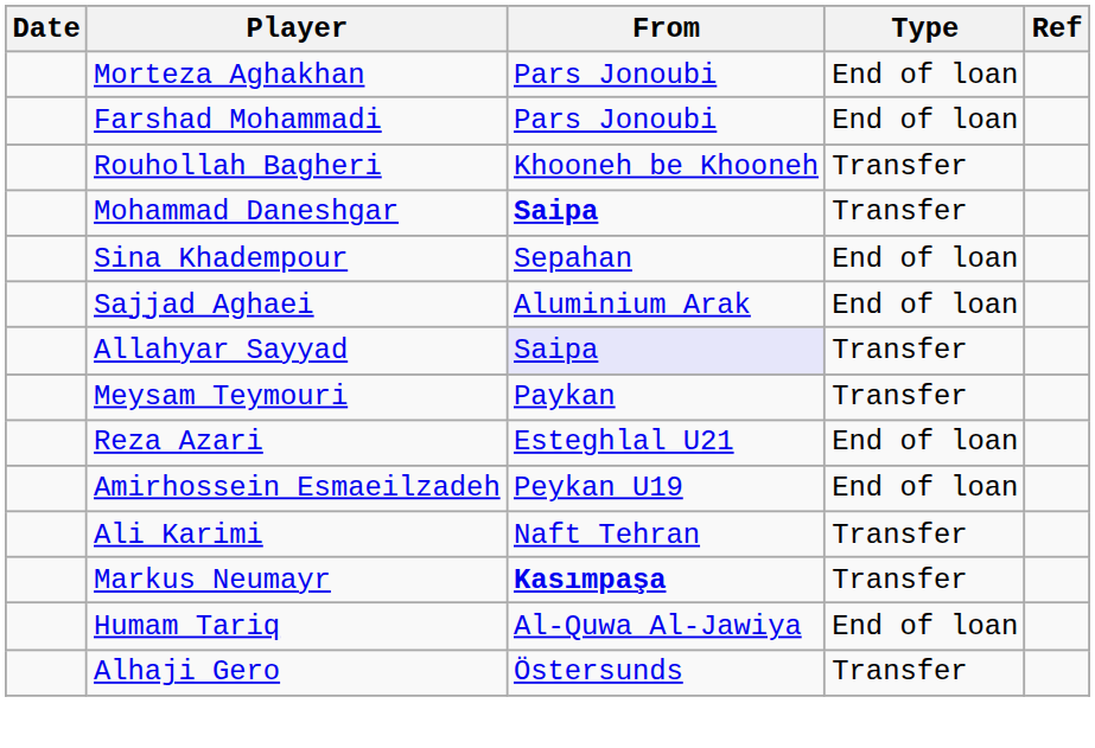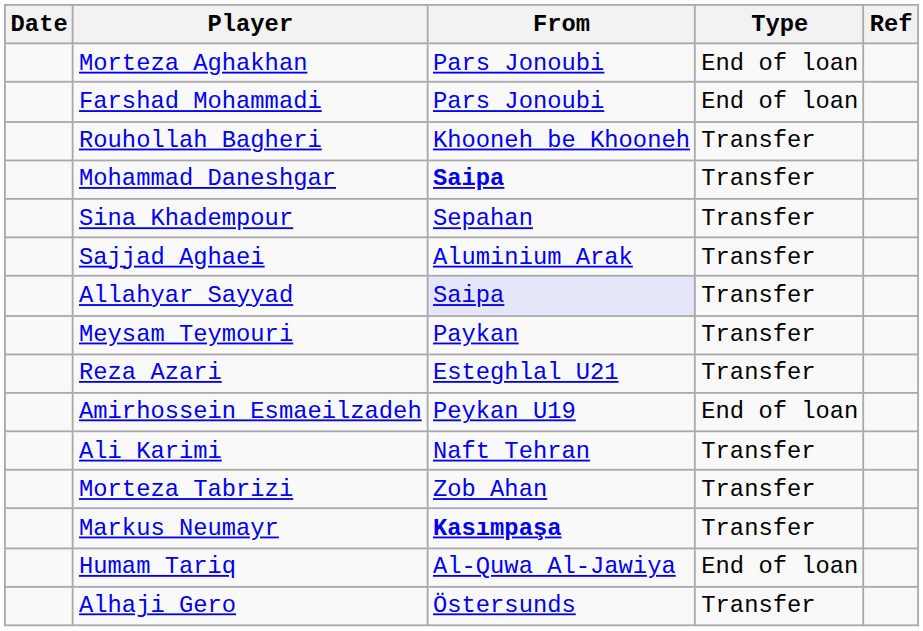 <table class="wikitable">
 <tr>
 <th><strong>Date</strong></th>
 <th><strong>Player</strong></th>
 <th><strong>From</strong></th>
 <th><strong>Type</strong></th>
 <th><strong>Ref</strong></th>
 </tr>
 <tr>
 <td></td>
 <td> <a href='#'>Morteza Aghakhan</a></td>
 <td> <a href='#'>Pars Jonoubi</a></td>
 <td>End of loan</td>
 <td></td>
 </tr>
 <tr>
 <td></td>
 <td> <a href='#'>Farshad Mohammadi</a></td>
 <td> <a href='#'>Pars Jonoubi</a></td>
 <td>End of loan</td>
 <td></td>
 </tr>
 <tr>
 <td></td>
 <td> <a href='#'>Rouhollah Bagheri</a></td>
 <td> <a href='#'>Khooneh be Khooneh</a></td>
 <td>Transfer</td>
 <td></td>
 </tr>
 <tr>
 <td></td>
 <td> <a href='#'>Mohammad Daneshgar</a></td>
 <td><strong> <a href='#'>Saipa</a></strong></td>
 <td>Transfer</td>
 <td></td>
 </tr>
 <tr>
 <td></td>
 <td> <a href='#'>Sina Khadempour</a></td>
 <td> <a href='#'>Sepahan</a></td>
-<td>End of loan</td>
+<td>Transfer</td>
 <td></td>
 </tr>
 <tr>
 <td></td>
 <td> <a href='#'>Sajjad Aghaei</a></td>
 <td> <a href='#'>Aluminium Arak</a></td>
-<td>End of loan</td>
+<td>Transfer</td>
 <td></td>
 </tr>
 <tr>
 <td></td>
 <td> <a href='#'>Allahyar Sayyad</a></td>
 <td style="background: lavender;"> <a href='#'>Saipa</a></td>
 <td>Transfer</td>
 <td></td>
 </tr>
 <tr>
 <td></td>
 <td> <a href='#'>Meysam Teymouri</a></td>
 <td> <a href='#'>Paykan</a></td>
 <td>Transfer</td>
 <td></td>
 </tr>
 <tr>
 <td></td>
 <td> <a href='#'>Reza Azari</a></td>
 <td> <a href='#'>Esteghlal U21</a></td>
-<td>End of loan</td>
+<td>Transfer</td>
 <td></td>
 </tr>
 <tr>
 <td></td>
 <td> <a href='#'>Amirhossein Esmaeilzadeh</a></td>
 <td> <a href='#'>Peykan U19</a></td>
 <td>End of loan</td>
 <td></td>
 </tr>
 <tr>
 <td></td>
 <td> <a href='#'>Ali Karimi</a></td>
 <td> <a href='#'>Naft Tehran</a></td>
+<td>Transfer</td>
+<td></td>
+</tr>
+<tr>
+<td></td>
+<td> <a href='#'>Morteza Tabrizi</a></td>
+<td> <a href='#'>Zob Ahan</a></td>
 <td>Transfer</td>
 <td></td>
 </tr>
 <tr>
 <td></td>
 <td> <a href='#'>Markus Neumayr</a></td>
 <td><strong> <a href='#'>Kasımpaşa</a></strong></td>
 <td>Transfer</td>
 <td></td>
 </tr>
 <tr>
 <td></td>
 <td> <a href='#'>Humam Tariq</a></td>
 <td> <a href='#'>Al-Quwa Al-Jawiya</a></td>
 <td>End of loan</td>
 <td></td>
 </tr>
 <tr>
 <td></td>
 <td> <a href='#'>Alhaji Gero</a></td>
 <td> <a href='#'>Östersunds</a></td>
 <td>Transfer</td>
 <td></td>
 </tr>
 </table>
